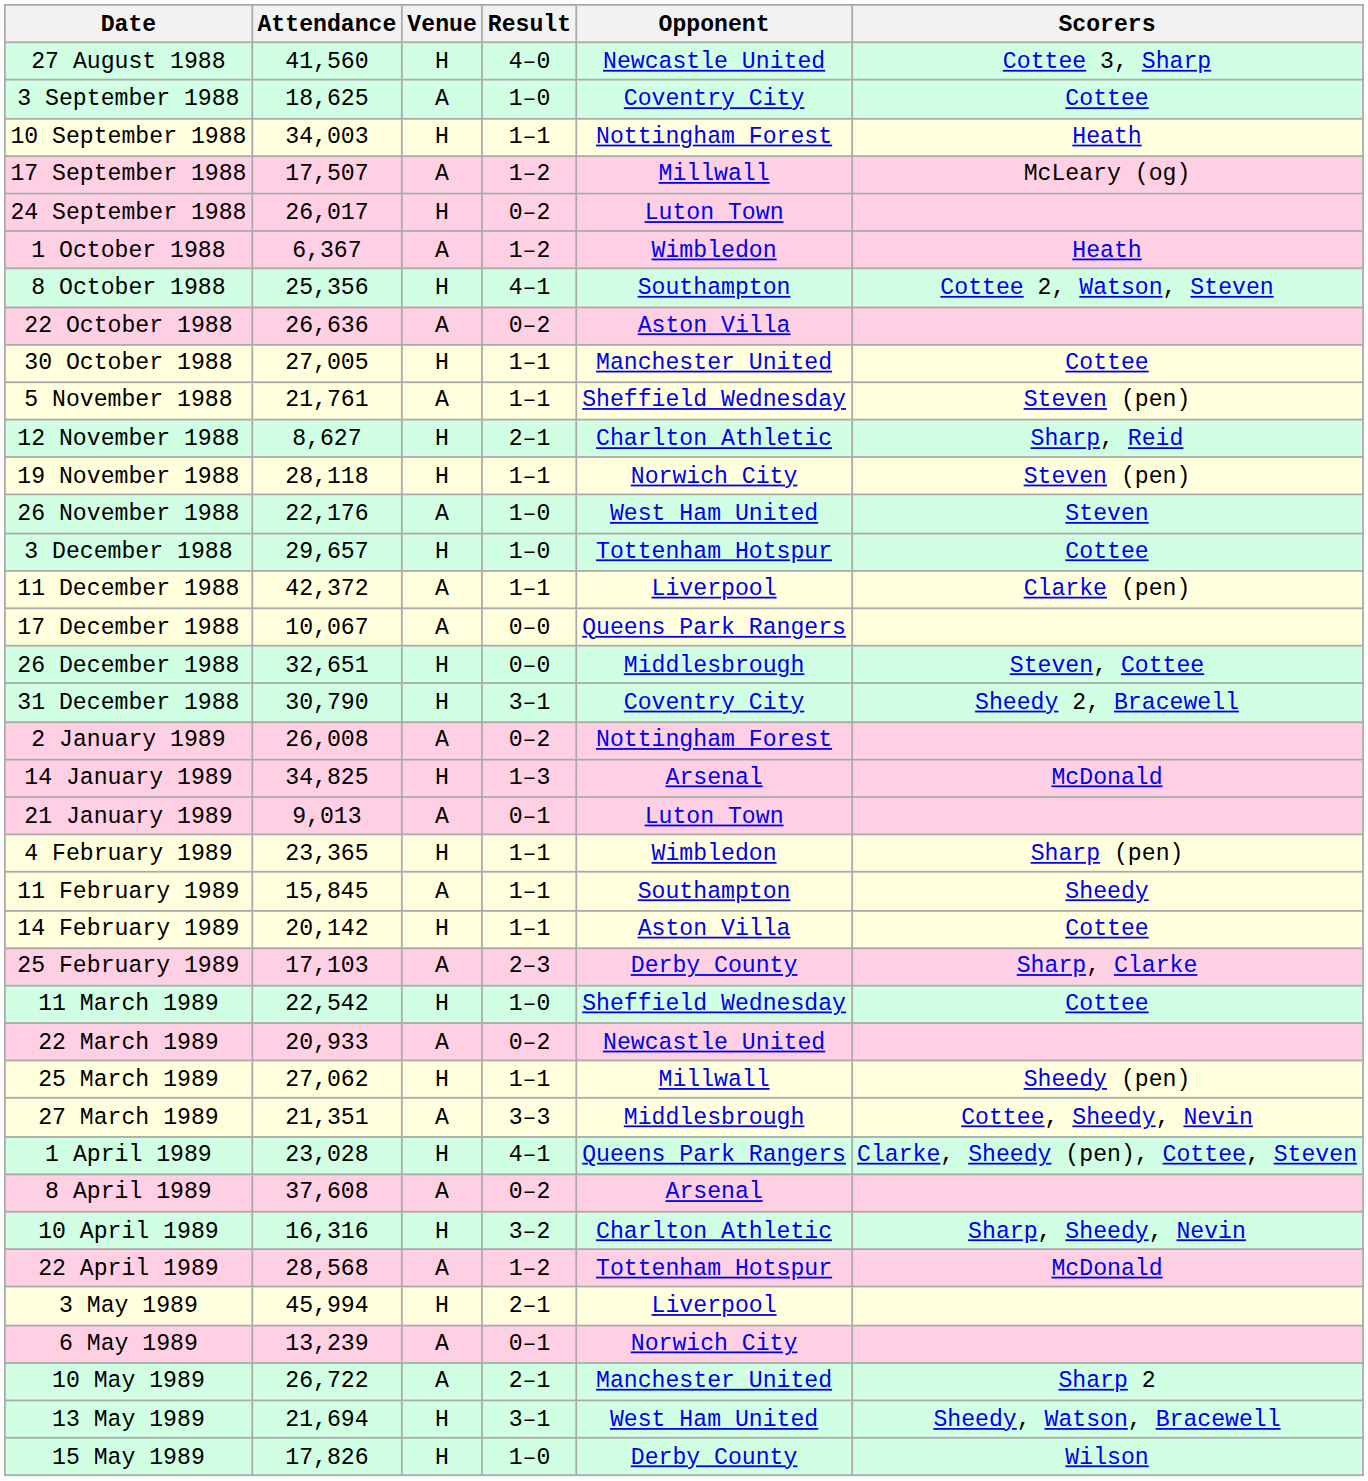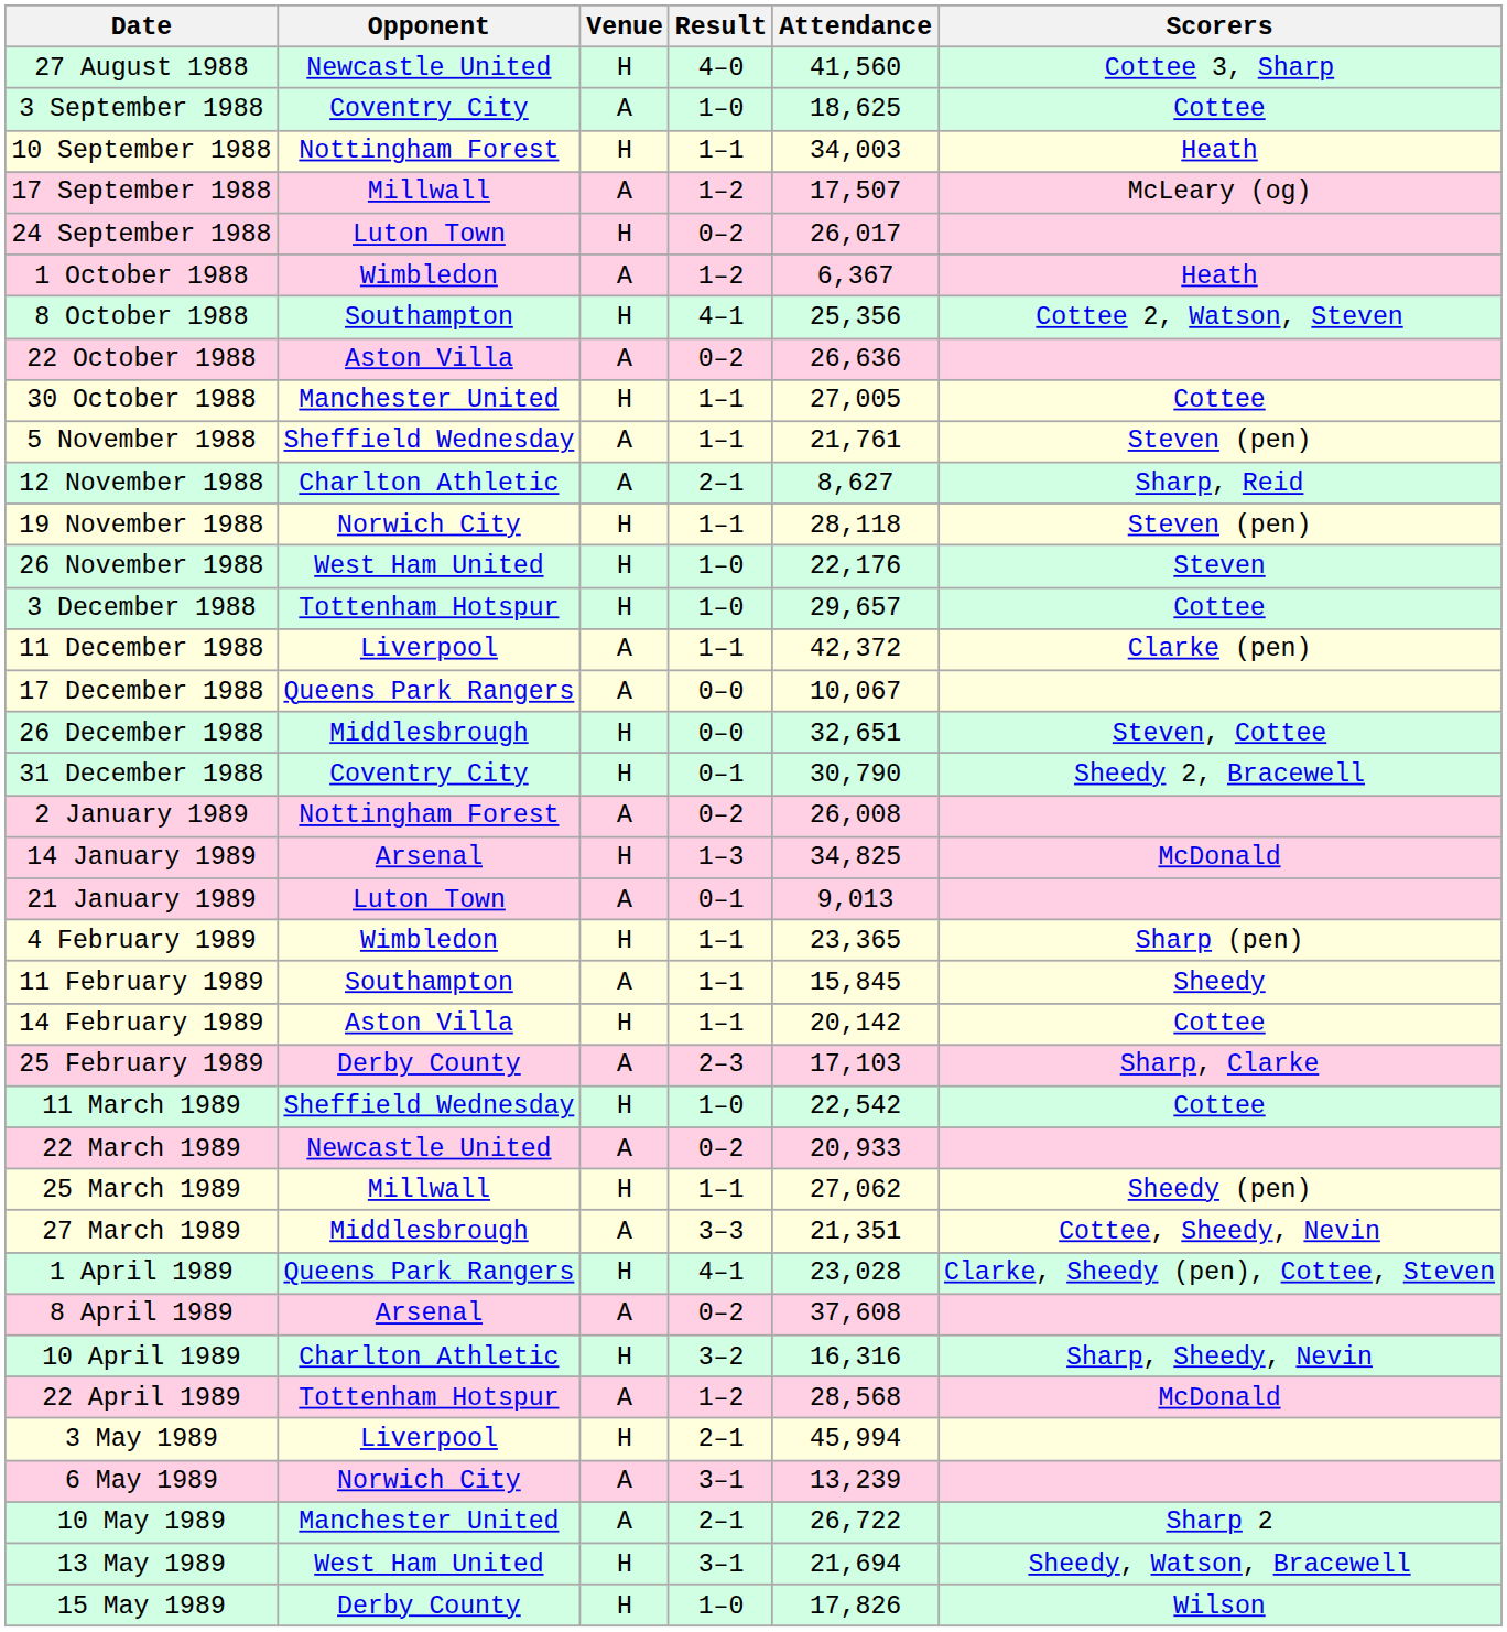 <table class="wikitable sortable" style="font-size:100%; text-align:center">
 <tr>
 <th>Date</th>
-<th>Attendance</th>
+<th>Opponent</th>
 <th>Venue</th>
 <th>Result</th>
-<th>Opponent</th>
+<th>Attendance</th>
 <th>Scorers</th>
 </tr>
 <tr style="background-color: #d0ffe3;">
 <td>27 August 1988</td>
-<td>41,560</td>
+<td><a href='#'>Newcastle United</a></td>
 <td>H</td>
 <td>4–0</td>
-<td><a href='#'>Newcastle United</a></td>
+<td>41,560</td>
 <td><a href='#'>Cottee</a> 3, <a href='#'>Sharp</a></td>
 </tr>
 <tr style="background-color: #d0ffe3;">
 <td>3 September 1988</td>
-<td>18,625</td>
+<td><a href='#'>Coventry City</a></td>
 <td>A</td>
 <td>1–0</td>
-<td><a href='#'>Coventry City</a></td>
+<td>18,625</td>
 <td><a href='#'>Cottee</a></td>
 </tr>
 <tr style="background-color: #ffffdd;">
 <td>10 September 1988</td>
-<td>34,003</td>
+<td><a href='#'>Nottingham Forest</a></td>
 <td>H</td>
 <td>1–1</td>
-<td><a href='#'>Nottingham Forest</a></td>
+<td>34,003</td>
 <td><a href='#'>Heath</a></td>
 </tr>
 <tr style="background-color: #ffd0e3;">
 <td>17 September 1988</td>
-<td>17,507</td>
+<td><a href='#'>Millwall</a></td>
 <td>A</td>
 <td>1–2</td>
-<td><a href='#'>Millwall</a></td>
+<td>17,507</td>
 <td>McLeary (og)</td>
 </tr>
 <tr style="background-color: #ffd0e3;">
 <td>24 September 1988</td>
-<td>26,017</td>
+<td><a href='#'>Luton Town</a></td>
 <td>H</td>
 <td>0–2</td>
-<td><a href='#'>Luton Town</a></td>
+<td>26,017</td>
 <td></td>
 </tr>
 <tr style="background-color: #ffd0e3;">
 <td>1 October 1988</td>
-<td>6,367</td>
+<td><a href='#'>Wimbledon</a></td>
 <td>A</td>
 <td>1–2</td>
-<td><a href='#'>Wimbledon</a></td>
+<td>6,367</td>
 <td><a href='#'>Heath</a></td>
 </tr>
 <tr style="background-color: #d0ffe3;">
 <td>8 October 1988</td>
-<td>25,356</td>
+<td><a href='#'>Southampton</a></td>
 <td>H</td>
 <td>4–1</td>
-<td><a href='#'>Southampton</a></td>
+<td>25,356</td>
 <td><a href='#'>Cottee</a> 2, <a href='#'>Watson</a>, <a href='#'>Steven</a></td>
 </tr>
 <tr style="background-color: #ffd0e3;">
 <td>22 October 1988</td>
-<td>26,636</td>
+<td><a href='#'>Aston Villa</a></td>
 <td>A</td>
 <td>0–2</td>
-<td><a href='#'>Aston Villa</a></td>
+<td>26,636</td>
 <td></td>
 </tr>
 <tr style="background-color: #ffffdd;">
 <td>30 October 1988</td>
-<td>27,005</td>
+<td><a href='#'>Manchester United</a></td>
 <td>H</td>
 <td>1–1</td>
-<td><a href='#'>Manchester United</a></td>
+<td>27,005</td>
 <td><a href='#'>Cottee</a></td>
 </tr>
 <tr style="background-color: #ffffdd;">
 <td>5 November 1988</td>
-<td>21,761</td>
+<td><a href='#'>Sheffield Wednesday</a></td>
 <td>A</td>
 <td>1–1</td>
-<td><a href='#'>Sheffield Wednesday</a></td>
+<td>21,761</td>
 <td><a href='#'>Steven</a> (pen)</td>
 </tr>
 <tr style="background-color: #d0ffe3;">
 <td>12 November 1988</td>
+<td><a href='#'>Charlton Athletic</a></td>
+<td>A</td>
+<td>2–1</td>
 <td>8,627</td>
-<td>H</td>
-<td>2–1</td>
-<td><a href='#'>Charlton Athletic</a></td>
 <td><a href='#'>Sharp</a>, <a href='#'>Reid</a></td>
 </tr>
 <tr style="background-color: #ffffdd;">
 <td>19 November 1988</td>
-<td>28,118</td>
+<td><a href='#'>Norwich City</a></td>
 <td>H</td>
 <td>1–1</td>
-<td><a href='#'>Norwich City</a></td>
+<td>28,118</td>
 <td><a href='#'>Steven</a> (pen)</td>
 </tr>
 <tr style="background-color: #d0ffe3;">
 <td>26 November 1988</td>
+<td><a href='#'>West Ham United</a></td>
+<td>H</td>
+<td>1–0</td>
 <td>22,176</td>
-<td>A</td>
-<td>1–0</td>
-<td><a href='#'>West Ham United</a></td>
 <td><a href='#'>Steven</a></td>
 </tr>
 <tr style="background-color: #d0ffe3;">
 <td>3 December 1988</td>
-<td>29,657</td>
+<td><a href='#'>Tottenham Hotspur</a></td>
 <td>H</td>
 <td>1–0</td>
-<td><a href='#'>Tottenham Hotspur</a></td>
+<td>29,657</td>
 <td><a href='#'>Cottee</a></td>
 </tr>
 <tr style="background-color: #ffffdd;">
 <td>11 December 1988</td>
-<td>42,372</td>
+<td><a href='#'>Liverpool</a></td>
 <td>A</td>
 <td>1–1</td>
-<td><a href='#'>Liverpool</a></td>
+<td>42,372</td>
 <td><a href='#'>Clarke</a> (pen)</td>
 </tr>
 <tr style="background-color: #ffffdd;">
 <td>17 December 1988</td>
-<td>10,067</td>
+<td><a href='#'>Queens Park Rangers</a></td>
 <td>A</td>
 <td>0–0</td>
-<td><a href='#'>Queens Park Rangers</a></td>
+<td>10,067</td>
 <td></td>
 </tr>
 <tr style="background-color: #d0ffe3;">
 <td>26 December 1988</td>
-<td>32,651</td>
+<td><a href='#'>Middlesbrough</a></td>
 <td>H</td>
 <td>0–0</td>
-<td><a href='#'>Middlesbrough</a></td>
+<td>32,651</td>
 <td><a href='#'>Steven</a>, <a href='#'>Cottee</a></td>
 </tr>
 <tr style="background-color: #d0ffe3;">
 <td>31 December 1988</td>
+<td><a href='#'>Coventry City</a></td>
+<td>H</td>
+<td>0–1</td>
 <td>30,790</td>
-<td>H</td>
-<td>3–1</td>
-<td><a href='#'>Coventry City</a></td>
 <td><a href='#'>Sheedy</a> 2, <a href='#'>Bracewell</a></td>
 </tr>
 <tr style="background-color: #ffd0e3;">
 <td>2 January 1989</td>
-<td>26,008</td>
+<td><a href='#'>Nottingham Forest</a></td>
 <td>A</td>
 <td>0–2</td>
-<td><a href='#'>Nottingham Forest</a></td>
+<td>26,008</td>
 <td></td>
 </tr>
 <tr style="background-color: #ffd0e3;">
 <td>14 January 1989</td>
-<td>34,825</td>
+<td><a href='#'>Arsenal</a></td>
 <td>H</td>
 <td>1–3</td>
-<td><a href='#'>Arsenal</a></td>
+<td>34,825</td>
 <td><a href='#'>McDonald</a></td>
 </tr>
 <tr style="background-color: #ffd0e3;">
 <td>21 January 1989</td>
-<td>9,013</td>
+<td><a href='#'>Luton Town</a></td>
 <td>A</td>
 <td>0–1</td>
-<td><a href='#'>Luton Town</a></td>
+<td>9,013</td>
 <td></td>
 </tr>
 <tr style="background-color: #ffffdd;">
 <td>4 February 1989</td>
-<td>23,365</td>
+<td><a href='#'>Wimbledon</a></td>
 <td>H</td>
 <td>1–1</td>
-<td><a href='#'>Wimbledon</a></td>
+<td>23,365</td>
 <td><a href='#'>Sharp</a> (pen)</td>
 </tr>
 <tr style="background-color: #ffffdd;">
 <td>11 February 1989</td>
-<td>15,845</td>
+<td><a href='#'>Southampton</a></td>
 <td>A</td>
 <td>1–1</td>
-<td><a href='#'>Southampton</a></td>
+<td>15,845</td>
 <td><a href='#'>Sheedy</a></td>
 </tr>
 <tr style="background-color: #ffffdd;">
 <td>14 February 1989</td>
-<td>20,142</td>
+<td><a href='#'>Aston Villa</a></td>
 <td>H</td>
 <td>1–1</td>
-<td><a href='#'>Aston Villa</a></td>
+<td>20,142</td>
 <td><a href='#'>Cottee</a></td>
 </tr>
 <tr style="background-color: #ffd0e3;">
 <td>25 February 1989</td>
-<td>17,103</td>
+<td><a href='#'>Derby County</a></td>
 <td>A</td>
 <td>2–3</td>
-<td><a href='#'>Derby County</a></td>
+<td>17,103</td>
 <td><a href='#'>Sharp</a>, <a href='#'>Clarke</a></td>
 </tr>
 <tr style="background-color: #d0ffe3;">
 <td>11 March 1989</td>
-<td>22,542</td>
+<td><a href='#'>Sheffield Wednesday</a></td>
 <td>H</td>
 <td>1–0</td>
-<td><a href='#'>Sheffield Wednesday</a></td>
+<td>22,542</td>
 <td><a href='#'>Cottee</a></td>
 </tr>
 <tr style="background-color: #ffd0e3;">
 <td>22 March 1989</td>
-<td>20,933</td>
+<td><a href='#'>Newcastle United</a></td>
 <td>A</td>
 <td>0–2</td>
-<td><a href='#'>Newcastle United</a></td>
+<td>20,933</td>
 <td></td>
 </tr>
 <tr style="background-color: #ffffdd;">
 <td>25 March 1989</td>
-<td>27,062</td>
+<td><a href='#'>Millwall</a></td>
 <td>H</td>
 <td>1–1</td>
-<td><a href='#'>Millwall</a></td>
+<td>27,062</td>
 <td><a href='#'>Sheedy</a> (pen)</td>
 </tr>
 <tr style="background-color: #ffffdd;">
 <td>27 March 1989</td>
-<td>21,351</td>
+<td><a href='#'>Middlesbrough</a></td>
 <td>A</td>
 <td>3–3</td>
-<td><a href='#'>Middlesbrough</a></td>
+<td>21,351</td>
 <td><a href='#'>Cottee</a>, <a href='#'>Sheedy</a>, <a href='#'>Nevin</a></td>
 </tr>
 <tr style="background-color: #d0ffe3;">
 <td>1 April 1989</td>
-<td>23,028</td>
+<td><a href='#'>Queens Park Rangers</a></td>
 <td>H</td>
 <td>4–1</td>
-<td><a href='#'>Queens Park Rangers</a></td>
+<td>23,028</td>
 <td><a href='#'>Clarke</a>, <a href='#'>Sheedy</a> (pen), <a href='#'>Cottee</a>, <a href='#'>Steven</a></td>
 </tr>
 <tr style="background-color: #ffd0e3;">
 <td>8 April 1989</td>
-<td>37,608</td>
+<td><a href='#'>Arsenal</a></td>
 <td>A</td>
 <td>0–2</td>
-<td><a href='#'>Arsenal</a></td>
+<td>37,608</td>
 <td></td>
 </tr>
 <tr style="background-color: #d0ffe3;">
 <td>10 April 1989</td>
-<td>16,316</td>
+<td><a href='#'>Charlton Athletic</a></td>
 <td>H</td>
 <td>3–2</td>
-<td><a href='#'>Charlton Athletic</a></td>
+<td>16,316</td>
 <td><a href='#'>Sharp</a>, <a href='#'>Sheedy</a>, <a href='#'>Nevin</a></td>
 </tr>
 <tr style="background-color: #ffd0e3;">
 <td>22 April 1989</td>
-<td>28,568</td>
+<td><a href='#'>Tottenham Hotspur</a></td>
 <td>A</td>
 <td>1–2</td>
-<td><a href='#'>Tottenham Hotspur</a></td>
+<td>28,568</td>
 <td><a href='#'>McDonald</a></td>
 </tr>
 <tr style="background-color: #ffffdd;">
 <td>3 May 1989</td>
-<td>45,994</td>
+<td><a href='#'>Liverpool</a></td>
 <td>H</td>
 <td>2–1</td>
-<td><a href='#'>Liverpool</a></td>
+<td>45,994</td>
 <td></td>
 </tr>
 <tr style="background-color: #ffd0e3;">
 <td>6 May 1989</td>
+<td><a href='#'>Norwich City</a></td>
+<td>A</td>
+<td>3–1</td>
 <td>13,239</td>
-<td>A</td>
-<td>0–1</td>
-<td><a href='#'>Norwich City</a></td>
 <td></td>
 </tr>
 <tr style="background-color: #d0ffe3;">
 <td>10 May 1989</td>
-<td>26,722</td>
+<td><a href='#'>Manchester United</a></td>
 <td>A</td>
 <td>2–1</td>
-<td><a href='#'>Manchester United</a></td>
+<td>26,722</td>
 <td><a href='#'>Sharp</a> 2</td>
 </tr>
 <tr style="background-color: #d0ffe3;">
 <td>13 May 1989</td>
-<td>21,694</td>
+<td><a href='#'>West Ham United</a></td>
 <td>H</td>
 <td>3–1</td>
-<td><a href='#'>West Ham United</a></td>
+<td>21,694</td>
 <td><a href='#'>Sheedy</a>, <a href='#'>Watson</a>, <a href='#'>Bracewell</a></td>
 </tr>
 <tr style="background-color: #d0ffe3;">
 <td>15 May 1989</td>
-<td>17,826</td>
+<td><a href='#'>Derby County</a></td>
 <td>H</td>
 <td>1–0</td>
-<td><a href='#'>Derby County</a></td>
+<td>17,826</td>
 <td><a href='#'>Wilson</a></td>
 </tr>
 </table>
